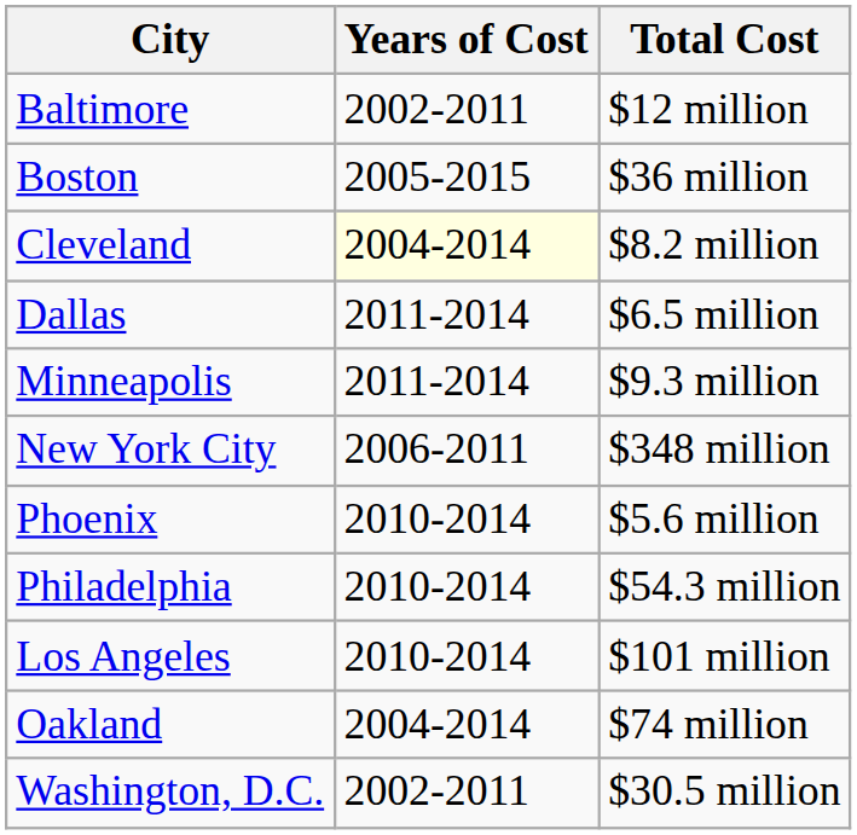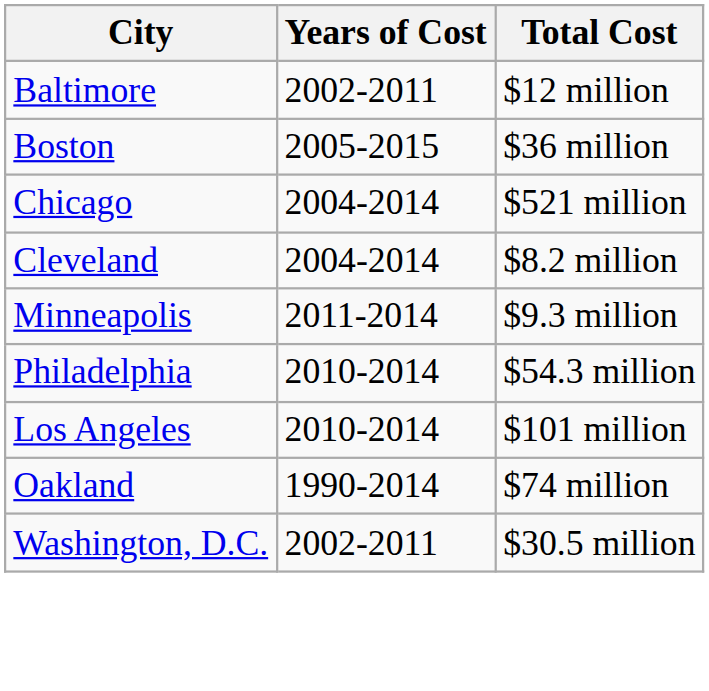 <table class="wikitable">
 <tr>
 <th>City</th>
 <th>Years of Cost</th>
 <th>Total Cost</th>
 </tr>
 <tr>
 <td><a href='#'>Baltimore</a></td>
 <td>2002-2011</td>
 <td>$12 million</td>
 </tr>
 <tr>
 <td><a href='#'>Boston</a></td>
 <td>2005-2015</td>
 <td>$36 million</td>
 </tr>
 <tr>
-<td><a href='#'>Cleveland</a></td>
-<td style="background: lightyellow;">2004-2014</td>
-<td>$8.2 million</td>
+<td><a href='#'>Chicago</a></td>
+<td>2004-2014</td>
+<td>$521 million</td>
 </tr>
 <tr>
-<td><a href='#'>Dallas</a></td>
-<td>2011-2014</td>
-<td>$6.5 million</td>
+<td><a href='#'>Cleveland</a></td>
+<td>2004-2014</td>
+<td>$8.2 million</td>
 </tr>
 <tr>
 <td><a href='#'>Minneapolis</a></td>
 <td>2011-2014</td>
 <td>$9.3 million</td>
-</tr>
-<tr>
-<td><a href='#'>New York City</a></td>
-<td>2006-2011</td>
-<td>$348 million</td>
-</tr>
-<tr>
-<td><a href='#'>Phoenix</a></td>
-<td>2010-2014</td>
-<td>$5.6 million</td>
 </tr>
 <tr>
 <td><a href='#'>Philadelphia</a></td>
 <td>2010-2014</td>
 <td>$54.3 million</td>
 </tr>
 <tr>
 <td><a href='#'>Los Angeles</a></td>
 <td>2010-2014</td>
 <td>$101 million</td>
 </tr>
 <tr>
 <td><a href='#'>Oakland</a></td>
-<td>2004-2014</td>
+<td>1990-2014</td>
 <td>$74 million</td>
 </tr>
 <tr>
 <td><a href='#'>Washington, D.C.</a></td>
 <td>2002-2011</td>
 <td>$30.5 million</td>
 </tr>
 </table>
